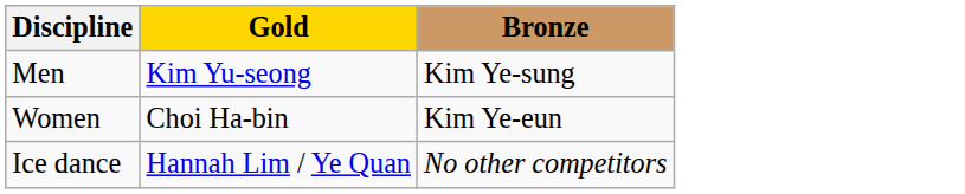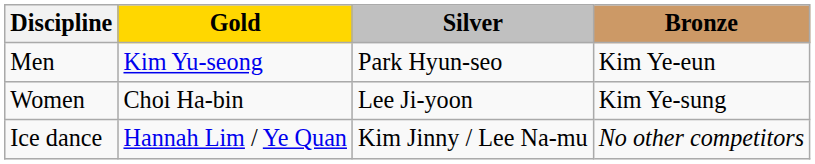 <table class="wikitable">
 <tr>
 <th>Discipline</th>
 <td align=center bgcolor=gold><strong>Gold</strong></td>
+<td align=center bgcolor=silver><strong>Silver</strong></td>
 <td align=center bgcolor=cc9966><strong>Bronze</strong></td>
 </tr>
 <tr>
 <td>Men</td>
 <td><a href='#'>Kim Yu-seong</a></td>
-<td>Kim Ye-sung</td>
+<td>Park Hyun-seo</td>
+<td>Kim Ye-eun</td>
 </tr>
 <tr>
 <td>Women</td>
 <td>Choi Ha-bin</td>
-<td>Kim Ye-eun</td>
+<td>Lee Ji-yoon</td>
+<td>Kim Ye-sung</td>
 </tr>
 <tr>
 <td>Ice dance</td>
 <td><a href='#'>Hannah Lim</a> / <a href='#'>Ye Quan</a></td>
+<td>Kim Jinny / Lee Na-mu</td>
 <td><em>No other competitors</em></td>
 </tr>
 </table>
